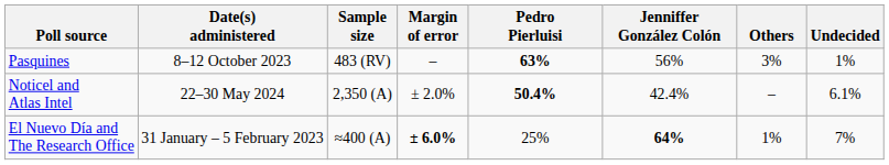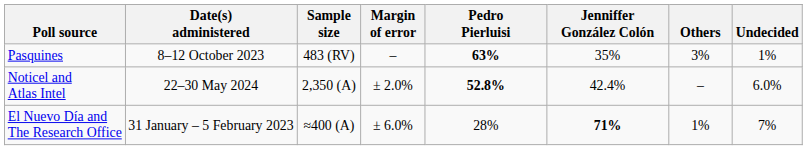 <table class="wikitable" style="font-size:90%;text-align:center;">
 <tr valign=bottom>
 <th>Poll source</th>
 <th>Date(s)<br>administered</th>
 <th style="width:60px;">Sample<br>size</th>
 <th style="width:60px;">Margin<br>of error</th>
 <th style="width:120px;">Pedro<br>Pierluisi</th>
 <th style="width:120px;">Jenniffer<br>González Colón</th>
 <th style="width:60px;">Others</th>
 <th>Undecided</th>
 </tr>
 <tr>
 <td style="text-align:left;"><a href='#'>Pasquines</a></td>
 <td>8–12 October 2023</td>
 <td>483 (RV)</td>
 <td>–</td>
 <td><strong>63%</strong></td>
-<td>56%</td>
+<td>35%</td>
 <td>3%</td>
 <td>1%</td>
 </tr>
 <tr>
 <td style="text-align:left;"><a href='#'>Noticel and <br> Atlas Intel</a></td>
 <td>22–30 May 2024</td>
 <td>2,350 (A)</td>
 <td>± 2.0%</td>
-<td><strong>50.4%</strong></td>
+<td><strong>52.8%</strong></td>
 <td>42.4%</td>
 <td>–</td>
-<td>6.1%</td>
+<td>6.0%</td>
 </tr>
 <tr>
 <td style="text-align:left;"><a href='#'>El Nuevo Día and <br> The Research Office</a></td>
 <td>31 January – 5 February 2023</td>
 <td>≈400 (A)</td>
-<td><strong>± 6.0%</strong></td>
-<td>25%</td>
-<td><strong>64%</strong></td>
+<td>± 6.0%</td>
+<td>28%</td>
+<td><strong>71%</strong></td>
 <td>1%</td>
 <td>7%</td>
 </tr>
 </table>
